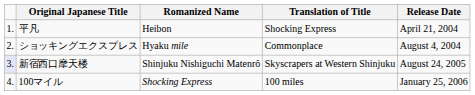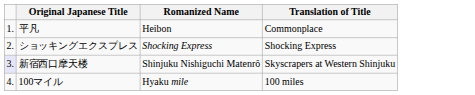 <table class="wikitable">
 <tr>
 <td></td>
 <th>Original Japanese Title</th>
 <th>Romanized Name</th>
 <th>Translation of Title</th>
-<th>Release Date</th>
 </tr>
 <tr>
 <td>1.</td>
 <td>平凡</td>
 <td>Heibon</td>
-<td>Shocking Express</td>
-<td>April 21, 2004</td>
+<td>Commonplace</td>
 </tr>
 <tr>
 <td>2.</td>
 <td>ショッキングエクスプレス</td>
-<td>Hyaku <em>mile</em></td>
-<td>Commonplace</td>
-<td>August 4, 2004</td>
+<td><em>Shocking Express</em></td>
+<td>Shocking Express</td>
 </tr>
 <tr>
 <td style="background: lavender;">3.</td>
 <td>新宿西口摩天楼</td>
 <td>Shinjuku Nishiguchi Matenrô</td>
 <td>Skyscrapers at Western Shinjuku</td>
-<td>August 24, 2005</td>
 </tr>
 <tr>
 <td>4.</td>
 <td>100マイル</td>
-<td><em>Shocking Express</em></td>
+<td>Hyaku <em>mile</em></td>
 <td>100 miles</td>
-<td>January 25, 2006</td>
 </tr>
 </table>
